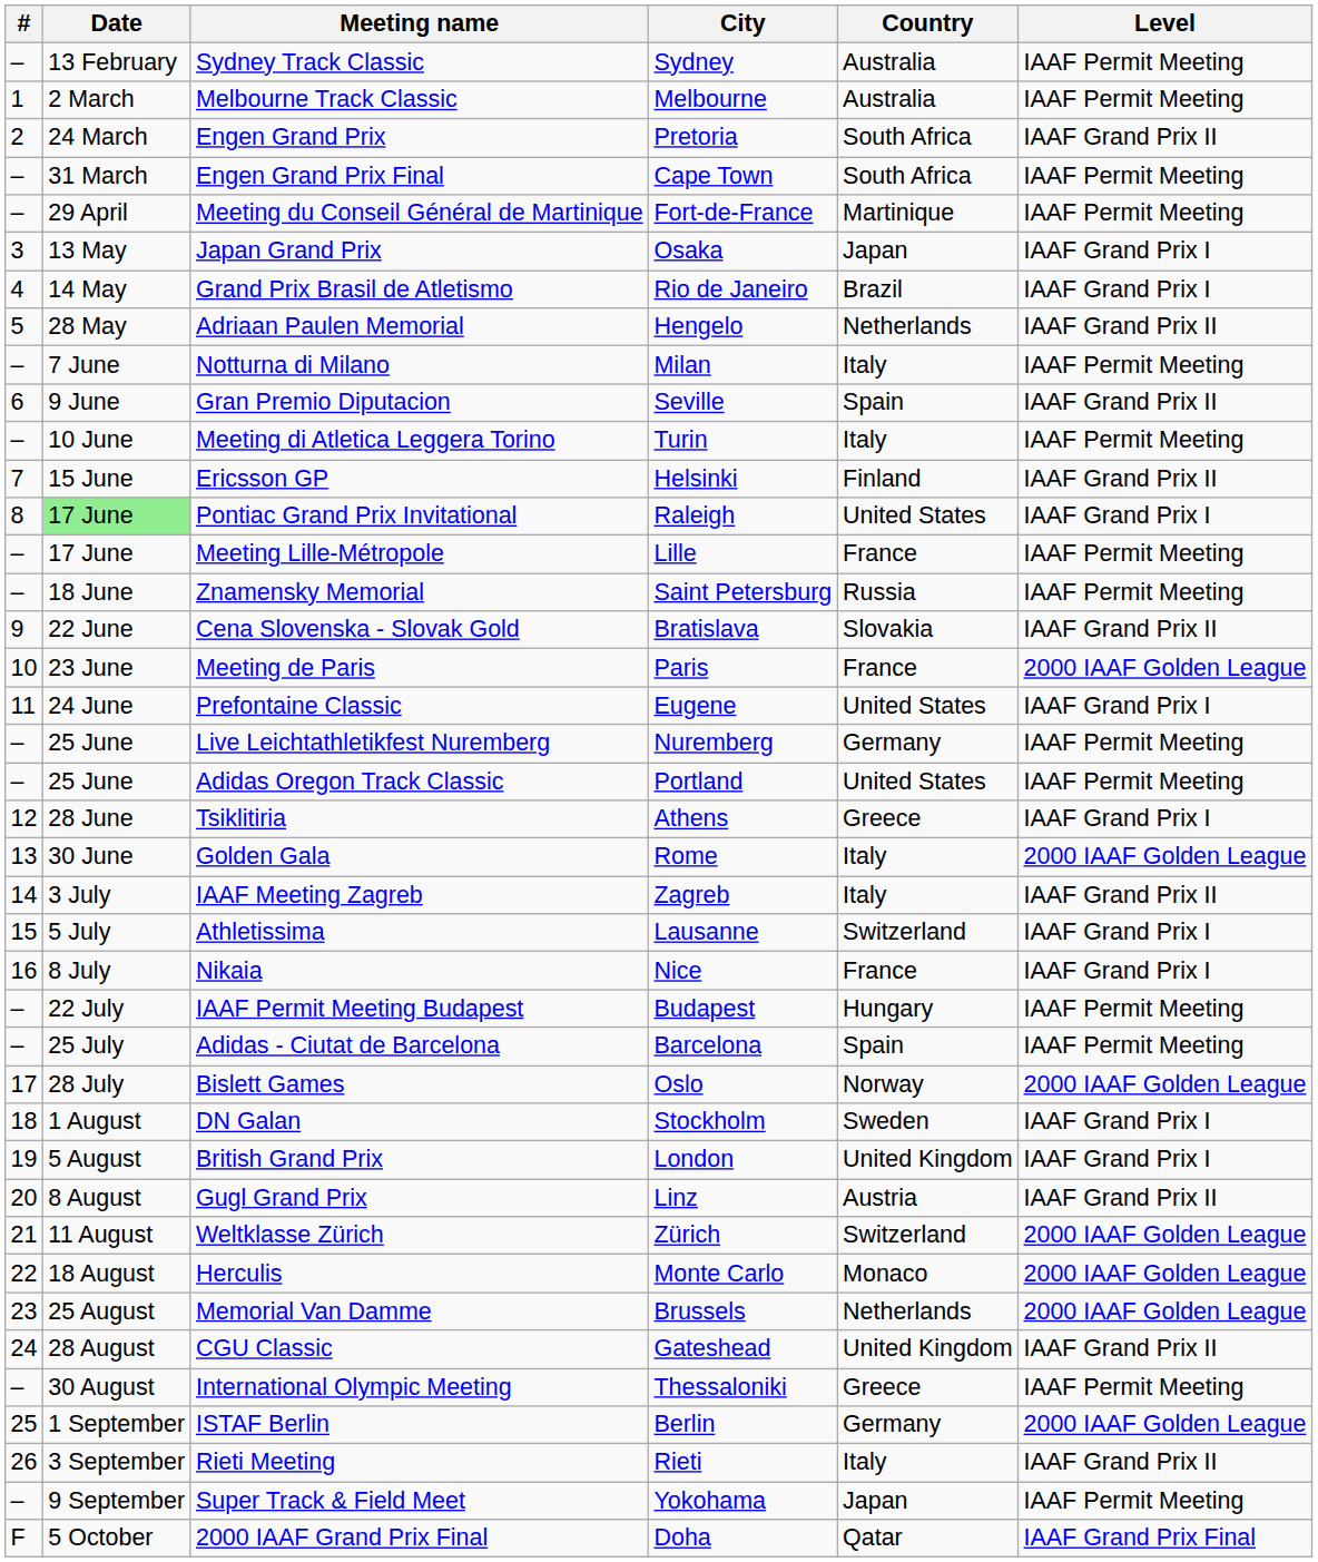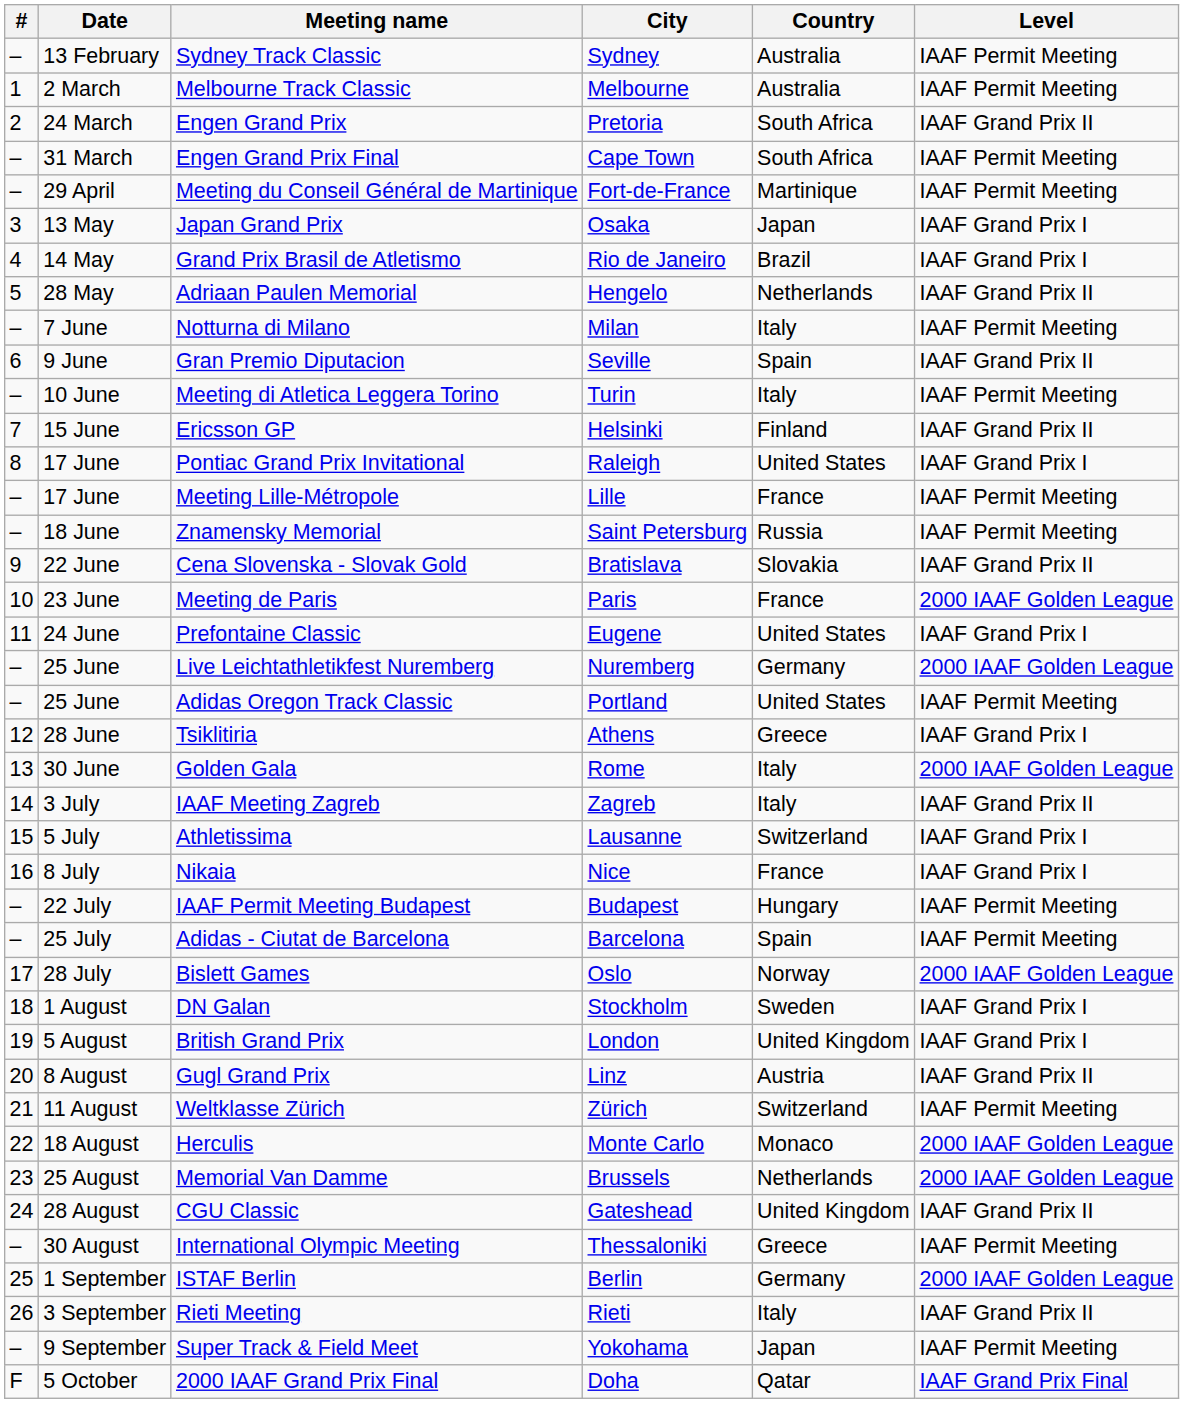 <table class="wikitable sortable">
 <tr>
 <th>#</th>
 <th>Date</th>
 <th>Meeting name</th>
 <th>City</th>
 <th>Country</th>
 <th>Level</th>
 </tr>
 <tr>
 <td>–</td>
 <td>13 February</td>
 <td><a href='#'>Sydney Track Classic</a></td>
 <td><a href='#'>Sydney</a></td>
 <td>Australia</td>
 <td>IAAF Permit Meeting</td>
 </tr>
 <tr>
 <td>1</td>
 <td>2 March</td>
 <td><a href='#'>Melbourne Track Classic</a></td>
 <td><a href='#'>Melbourne</a></td>
 <td>Australia</td>
 <td>IAAF Permit Meeting</td>
 </tr>
 <tr>
 <td>2</td>
 <td>24 March</td>
 <td><a href='#'>Engen Grand Prix</a></td>
 <td><a href='#'>Pretoria</a></td>
 <td>South Africa</td>
 <td>IAAF Grand Prix II</td>
 </tr>
 <tr>
 <td>–</td>
 <td>31 March</td>
 <td><a href='#'>Engen Grand Prix Final</a></td>
 <td><a href='#'>Cape Town</a></td>
 <td>South Africa</td>
 <td>IAAF Permit Meeting</td>
 </tr>
 <tr>
 <td>–</td>
 <td>29 April</td>
 <td><a href='#'>Meeting du Conseil Général de Martinique</a></td>
 <td><a href='#'>Fort-de-France</a></td>
 <td>Martinique</td>
 <td>IAAF Permit Meeting</td>
 </tr>
 <tr>
 <td>3</td>
 <td>13 May</td>
 <td><a href='#'>Japan Grand Prix</a></td>
 <td><a href='#'>Osaka</a></td>
 <td>Japan</td>
 <td>IAAF Grand Prix I</td>
 </tr>
 <tr>
 <td>4</td>
 <td>14 May</td>
 <td><a href='#'>Grand Prix Brasil de Atletismo</a></td>
 <td><a href='#'>Rio de Janeiro</a></td>
 <td>Brazil</td>
 <td>IAAF Grand Prix I</td>
 </tr>
 <tr>
 <td>5</td>
 <td>28 May</td>
 <td><a href='#'>Adriaan Paulen Memorial</a></td>
 <td><a href='#'>Hengelo</a></td>
 <td>Netherlands</td>
 <td>IAAF Grand Prix II</td>
 </tr>
 <tr>
 <td>–</td>
 <td>7 June</td>
 <td><a href='#'>Notturna di Milano</a></td>
 <td><a href='#'>Milan</a></td>
 <td>Italy</td>
 <td>IAAF Permit Meeting</td>
 </tr>
 <tr>
 <td>6</td>
 <td>9 June</td>
 <td><a href='#'>Gran Premio Diputacion</a></td>
 <td><a href='#'>Seville</a></td>
 <td>Spain</td>
 <td>IAAF Grand Prix II</td>
 </tr>
 <tr>
 <td>–</td>
 <td>10 June</td>
 <td><a href='#'>Meeting di Atletica Leggera Torino</a></td>
 <td><a href='#'>Turin</a></td>
 <td>Italy</td>
 <td>IAAF Permit Meeting</td>
 </tr>
 <tr>
 <td>7</td>
 <td>15 June</td>
 <td><a href='#'>Ericsson GP</a></td>
 <td><a href='#'>Helsinki</a></td>
 <td>Finland</td>
 <td>IAAF Grand Prix II</td>
 </tr>
 <tr>
 <td>8</td>
-<td style="background: lightgreen;">17 June</td>
+<td>17 June</td>
 <td><a href='#'>Pontiac Grand Prix Invitational</a></td>
 <td><a href='#'>Raleigh</a></td>
 <td>United States</td>
 <td>IAAF Grand Prix I</td>
 </tr>
 <tr>
 <td>–</td>
 <td>17 June</td>
 <td><a href='#'>Meeting Lille-Métropole</a></td>
 <td><a href='#'>Lille</a></td>
 <td>France</td>
 <td>IAAF Permit Meeting</td>
 </tr>
 <tr>
 <td>–</td>
 <td>18 June</td>
 <td><a href='#'>Znamensky Memorial</a></td>
 <td><a href='#'>Saint Petersburg</a></td>
 <td>Russia</td>
 <td>IAAF Permit Meeting</td>
 </tr>
 <tr>
 <td>9</td>
 <td>22 June</td>
 <td><a href='#'>Cena Slovenska - Slovak Gold</a></td>
 <td><a href='#'>Bratislava</a></td>
 <td>Slovakia</td>
 <td>IAAF Grand Prix II</td>
 </tr>
 <tr>
 <td>10</td>
 <td>23 June</td>
 <td><a href='#'>Meeting de Paris</a></td>
 <td><a href='#'>Paris</a></td>
 <td>France</td>
 <td><a href='#'>2000 IAAF Golden League</a></td>
 </tr>
 <tr>
 <td>11</td>
 <td>24 June</td>
 <td><a href='#'>Prefontaine Classic</a></td>
 <td><a href='#'>Eugene</a></td>
 <td>United States</td>
 <td>IAAF Grand Prix I</td>
 </tr>
 <tr>
 <td>–</td>
 <td>25 June</td>
 <td><a href='#'>Live Leichtathletikfest Nuremberg</a></td>
 <td><a href='#'>Nuremberg</a></td>
 <td>Germany</td>
-<td>IAAF Permit Meeting</td>
+<td><a href='#'>2000 IAAF Golden League</a></td>
 </tr>
 <tr>
 <td>–</td>
 <td>25 June</td>
 <td><a href='#'>Adidas Oregon Track Classic</a></td>
 <td><a href='#'>Portland</a></td>
 <td>United States</td>
 <td>IAAF Permit Meeting</td>
 </tr>
 <tr>
 <td>12</td>
 <td>28 June</td>
 <td><a href='#'>Tsiklitiria</a></td>
 <td><a href='#'>Athens</a></td>
 <td>Greece</td>
 <td>IAAF Grand Prix I</td>
 </tr>
 <tr>
 <td>13</td>
 <td>30 June</td>
 <td><a href='#'>Golden Gala</a></td>
 <td><a href='#'>Rome</a></td>
 <td>Italy</td>
 <td><a href='#'>2000 IAAF Golden League</a></td>
 </tr>
 <tr>
 <td>14</td>
 <td>3 July</td>
 <td><a href='#'>IAAF Meeting Zagreb</a></td>
 <td><a href='#'>Zagreb</a></td>
 <td>Italy</td>
 <td>IAAF Grand Prix II</td>
 </tr>
 <tr>
 <td>15</td>
 <td>5 July</td>
 <td><a href='#'>Athletissima</a></td>
 <td><a href='#'>Lausanne</a></td>
 <td>Switzerland</td>
 <td>IAAF Grand Prix I</td>
 </tr>
 <tr>
 <td>16</td>
 <td>8 July</td>
 <td><a href='#'>Nikaia</a></td>
 <td><a href='#'>Nice</a></td>
 <td>France</td>
 <td>IAAF Grand Prix I</td>
 </tr>
 <tr>
 <td>–</td>
 <td>22 July</td>
 <td><a href='#'>IAAF Permit Meeting Budapest</a></td>
 <td><a href='#'>Budapest</a></td>
 <td>Hungary</td>
 <td>IAAF Permit Meeting</td>
 </tr>
 <tr>
 <td>–</td>
 <td>25 July</td>
 <td><a href='#'>Adidas - Ciutat de Barcelona</a></td>
 <td><a href='#'>Barcelona</a></td>
 <td>Spain</td>
 <td>IAAF Permit Meeting</td>
 </tr>
 <tr>
 <td>17</td>
 <td>28 July</td>
 <td><a href='#'>Bislett Games</a></td>
 <td><a href='#'>Oslo</a></td>
 <td>Norway</td>
 <td><a href='#'>2000 IAAF Golden League</a></td>
 </tr>
 <tr>
 <td>18</td>
 <td>1 August</td>
 <td><a href='#'>DN Galan</a></td>
 <td><a href='#'>Stockholm</a></td>
 <td>Sweden</td>
 <td>IAAF Grand Prix I</td>
 </tr>
 <tr>
 <td>19</td>
 <td>5 August</td>
 <td><a href='#'>British Grand Prix</a></td>
 <td><a href='#'>London</a></td>
 <td>United Kingdom</td>
 <td>IAAF Grand Prix I</td>
 </tr>
 <tr>
 <td>20</td>
 <td>8 August</td>
 <td><a href='#'>Gugl Grand Prix</a></td>
 <td><a href='#'>Linz</a></td>
 <td>Austria</td>
 <td>IAAF Grand Prix II</td>
 </tr>
 <tr>
 <td>21</td>
 <td>11 August</td>
 <td><a href='#'>Weltklasse Zürich</a></td>
 <td><a href='#'>Zürich</a></td>
 <td>Switzerland</td>
-<td><a href='#'>2000 IAAF Golden League</a></td>
+<td>IAAF Permit Meeting</td>
 </tr>
 <tr>
 <td>22</td>
 <td>18 August</td>
 <td><a href='#'>Herculis</a></td>
 <td><a href='#'>Monte Carlo</a></td>
 <td>Monaco</td>
 <td><a href='#'>2000 IAAF Golden League</a></td>
 </tr>
 <tr>
 <td>23</td>
 <td>25 August</td>
 <td><a href='#'>Memorial Van Damme</a></td>
 <td><a href='#'>Brussels</a></td>
 <td>Netherlands</td>
 <td><a href='#'>2000 IAAF Golden League</a></td>
 </tr>
 <tr>
 <td>24</td>
 <td>28 August</td>
 <td><a href='#'>CGU Classic</a></td>
 <td><a href='#'>Gateshead</a></td>
 <td>United Kingdom</td>
 <td>IAAF Grand Prix II</td>
 </tr>
 <tr>
 <td>–</td>
 <td>30 August</td>
 <td><a href='#'>International Olympic Meeting</a></td>
 <td><a href='#'>Thessaloniki</a></td>
 <td>Greece</td>
 <td>IAAF Permit Meeting</td>
 </tr>
 <tr>
 <td>25</td>
 <td>1 September</td>
 <td><a href='#'>ISTAF Berlin</a></td>
 <td><a href='#'>Berlin</a></td>
 <td>Germany</td>
 <td><a href='#'>2000 IAAF Golden League</a></td>
 </tr>
 <tr>
 <td>26</td>
 <td>3 September</td>
 <td><a href='#'>Rieti Meeting</a></td>
 <td><a href='#'>Rieti</a></td>
 <td>Italy</td>
 <td>IAAF Grand Prix II</td>
 </tr>
 <tr>
 <td>–</td>
 <td>9 September</td>
 <td><a href='#'>Super Track & Field Meet</a></td>
 <td><a href='#'>Yokohama</a></td>
 <td>Japan</td>
 <td>IAAF Permit Meeting</td>
 </tr>
 <tr>
 <td>F</td>
 <td>5 October</td>
 <td><a href='#'>2000 IAAF Grand Prix Final</a></td>
 <td><a href='#'>Doha</a></td>
 <td>Qatar</td>
 <td><a href='#'>IAAF Grand Prix Final</a></td>
 </tr>
 </table>
